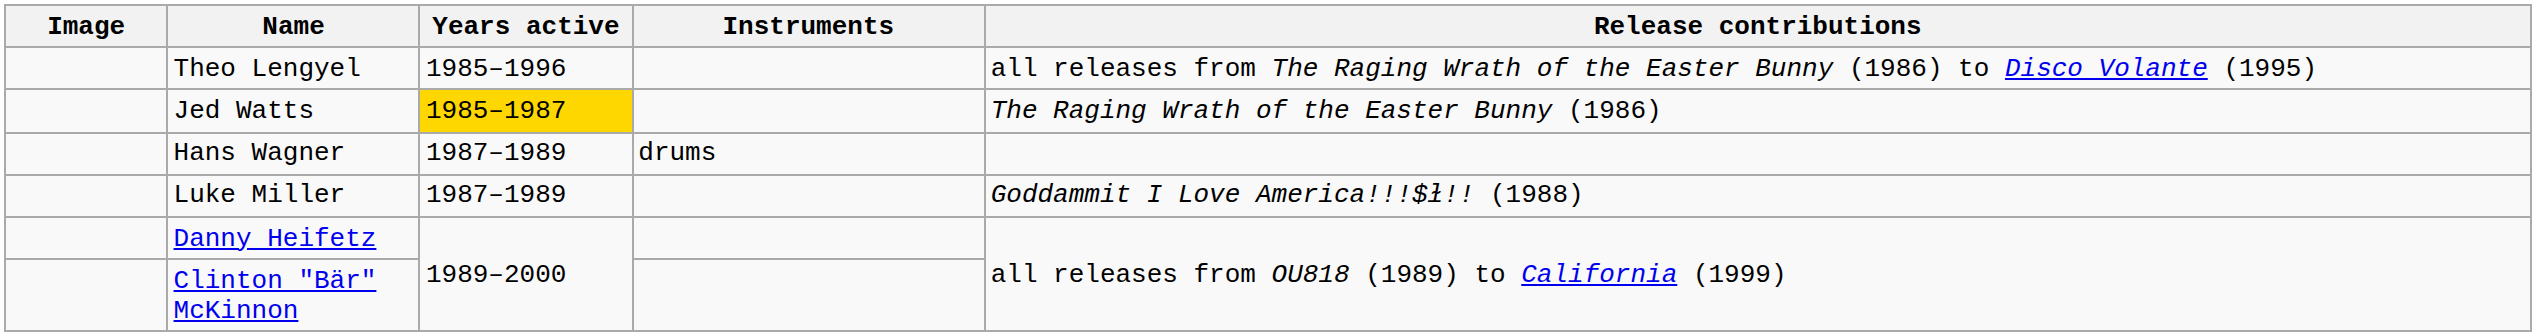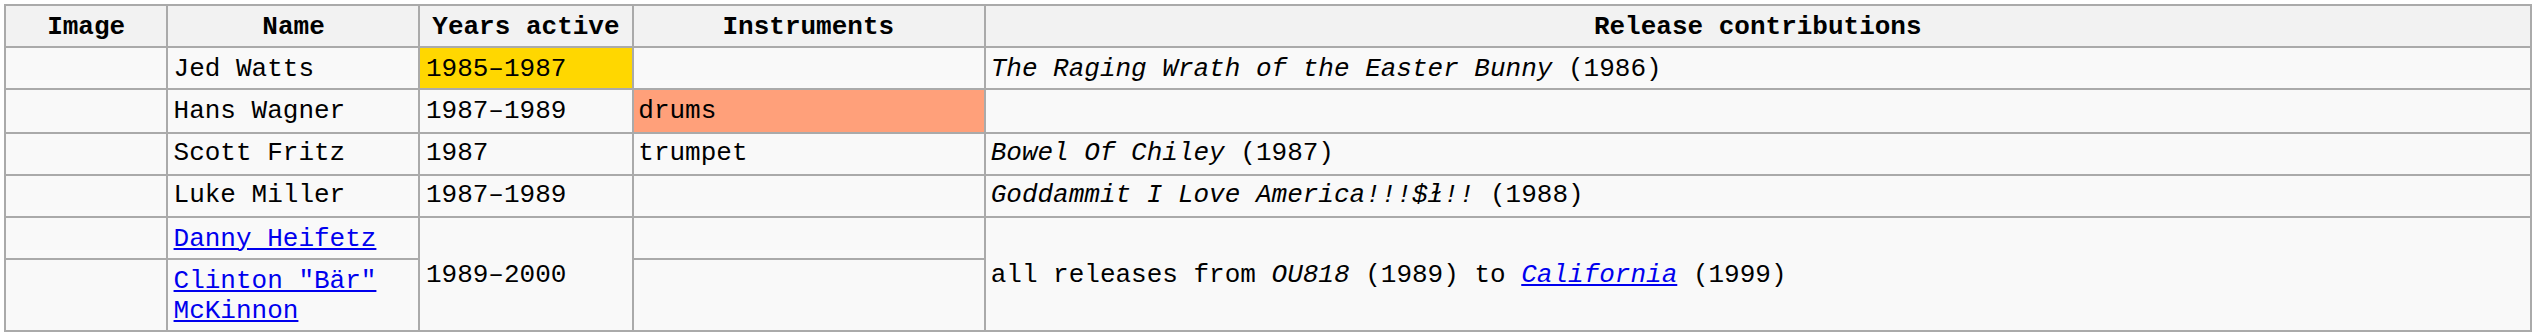 <table class="wikitable" width="100%" border="1">
 <tr>
 <th width="75">Image</th>
 <th width="120">Name</th>
 <th width="100">Years active</th>
 <th width="170">Instruments</th>
 <th>Release contributions</th>
-</tr>
-<tr>
-<td></td>
-<td>Theo Lengyel</td>
-<td>1985–1996</td>
-<td></td>
-<td>all releases from <em>The Raging Wrath of the Easter Bunny</em> (1986) to <em><a href='#'>Disco Volante</a></em> (1995)</td>
 </tr>
 <tr>
 <td></td>
 <td>Jed Watts</td>
 <td style="background: gold;">1985–1987 </td>
 <td></td>
 <td><em>The Raging Wrath of the Easter Bunny</em> (1986)</td>
 </tr>
 <tr>
 <td></td>
 <td>Hans Wagner</td>
 <td>1987–1989 </td>
-<td>drums</td>
+<td style="background: lightsalmon;">drums</td>
 <td></td>
+</tr>
+<tr>
+<td></td>
+<td>Scott Fritz</td>
+<td>1987</td>
+<td>trumpet</td>
+<td><em>Bowel Of Chiley</em> (1987)</td>
 </tr>
 <tr>
 <td></td>
 <td>Luke Miller</td>
 <td>1987–1989</td>
 <td></td>
 <td><em>Goddammit I Love America!!!$ɫ!!</em> (1988)</td>
 </tr>
 <tr>
 <td></td>
 <td><a href='#'>Danny Heifetz</a></td>
 <td rowspan="2">1989–2000<br></td>
 <td></td>
 <td rowspan="2">all releases from <em>OU818</em> (1989) to <em><a href='#'>California</a></em> (1999)</td>
 </tr>
 <tr>
 <td></td>
 <td><a href='#'>Clinton "Bär" McKinnon</a></td>
 <td></td>
 </tr>
 </table>
